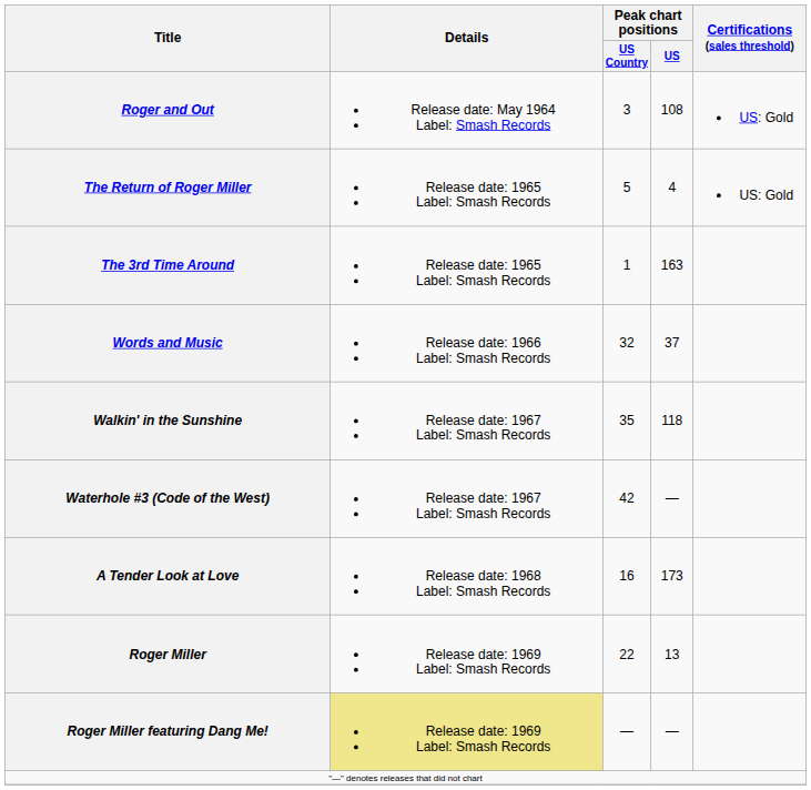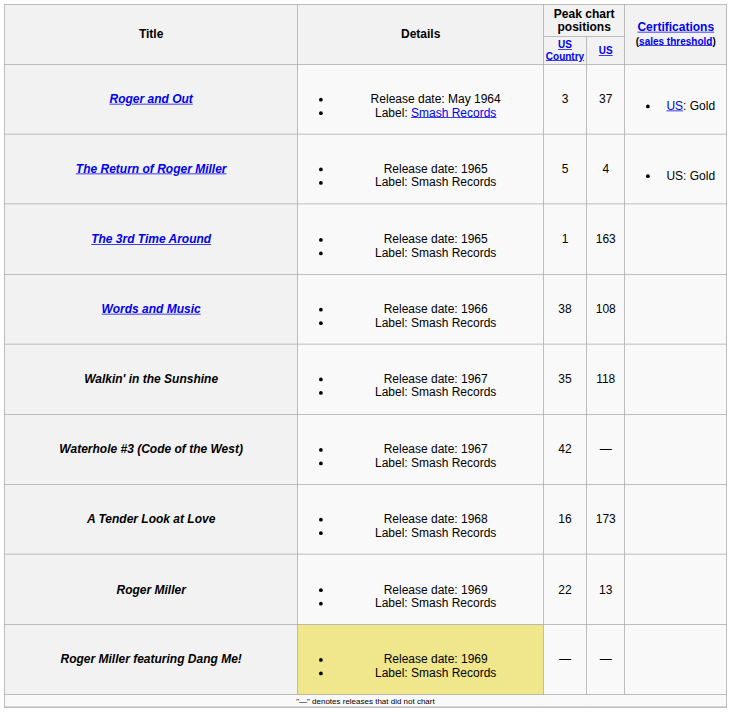 <table class="wikitable plainrowheaders" style="text-align:center;">
 <tr>
 <th rowspan="2" style="width:24em;">Title</th>
 <th rowspan="2" style="width:20em;">Details</th>
 <th colspan="2">Peak chart<br>positions</th>
 <th rowspan="2" style="width:8em;"><a href='#'>Certifications</a><br><small>(<a href='#'>sales threshold</a>)</small></th>
 </tr>
 <tr style="font-size:smaller;">
 <th width="45"><a href='#'>US Country</a></th>
 <th width="45"><a href='#'>US</a></th>
 </tr>
 <tr>
 <th scope="row"><em><a href='#'>Roger and Out</a></em></th>
 <td><br><ul><li>Release date: May 1964</li><li>Label: <a href='#'>Smash Records</a></li></ul></td>
 <td>3</td>
-<td>108</td>
+<td>37</td>
 <td><br><ul><li><a href='#'>US</a>: Gold</li></ul></td>
 </tr>
 <tr>
 <th scope="row"><em><a href='#'>The Return of Roger Miller</a></em></th>
 <td><br><ul><li>Release date: 1965</li><li>Label: Smash Records</li></ul></td>
 <td>5</td>
 <td>4</td>
 <td><br><ul><li>US: Gold</li></ul></td>
 </tr>
 <tr>
 <th scope="row"><em><a href='#'>The 3rd Time Around</a></em></th>
 <td><br><ul><li>Release date: 1965</li><li>Label: Smash Records</li></ul></td>
 <td>1</td>
 <td>163</td>
 <td></td>
 </tr>
 <tr>
 <th scope="row"><em><a href='#'>Words and Music</a></em></th>
 <td><br><ul><li>Release date: 1966</li><li>Label: Smash Records</li></ul></td>
-<td>32</td>
-<td>37</td>
+<td>38</td>
+<td>108</td>
 <td></td>
 </tr>
 <tr>
 <th scope="row"><em>Walkin' in the Sunshine</em></th>
 <td><br><ul><li>Release date: 1967</li><li>Label: Smash Records</li></ul></td>
 <td>35</td>
 <td>118</td>
 <td></td>
 </tr>
 <tr>
 <th scope="row"><em>Waterhole #3 (Code of the West)</em></th>
 <td><br><ul><li>Release date: 1967</li><li>Label: Smash Records</li></ul></td>
 <td>42</td>
 <td>—</td>
 <td></td>
 </tr>
 <tr>
 <th scope="row"><em>A Tender Look at Love</em></th>
 <td><br><ul><li>Release date: 1968</li><li>Label: Smash Records</li></ul></td>
 <td>16</td>
 <td>173</td>
 <td></td>
 </tr>
 <tr>
 <th scope="row"><em>Roger Miller</em></th>
 <td><br><ul><li>Release date: 1969</li><li>Label: Smash Records</li></ul></td>
 <td>22</td>
 <td>13</td>
 <td></td>
 </tr>
 <tr>
 <th scope="row"><em>Roger Miller featuring Dang Me!</em></th>
 <td style="background: khaki;"><br><ul><li>Release date: 1969</li><li>Label: Smash Records</li></ul></td>
 <td>—</td>
 <td>—</td>
 <td></td>
 </tr>
 <tr>
 <td colspan="5" style="font-size: 8pt">"—" denotes releases that did not chart</td>
 </tr>
 <tr>
 </tr>
 </table>
